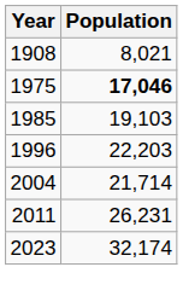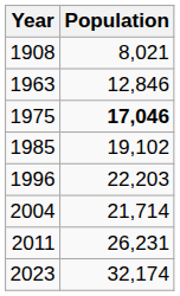 <table class="wikitable" style="line-height:1.1em;">
 <tr>
 <th>Year</th>
 <th>Population</th>
 </tr>
 <tr align="right">
 <td>1908</td>
 <td>8,021</td>
 </tr>
 <tr align="right">
+<td>1963</td>
+<td>12,846</td>
+</tr>
+<tr align="right">
 <td>1975</td>
 <td><strong>17,046</strong></td>
 </tr>
 <tr align="right">
 <td>1985</td>
-<td>19,103</td>
+<td>19,102</td>
 </tr>
 <tr align="right">
 <td>1996</td>
 <td>22,203</td>
 </tr>
 <tr align="right">
 <td>2004</td>
 <td>21,714</td>
 </tr>
 <tr align="right">
 <td>2011</td>
 <td>26,231</td>
 </tr>
 <tr align="right">
 <td>2023</td>
 <td>32,174</td>
 </tr>
 </table>
